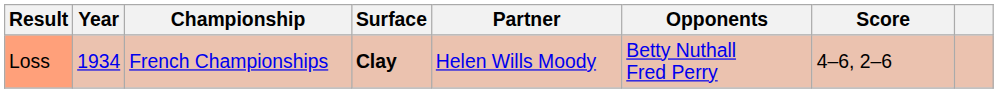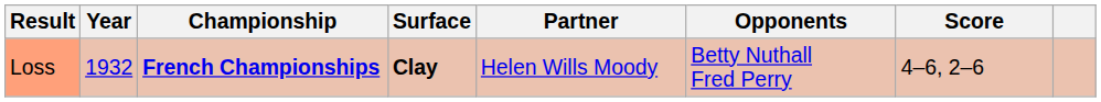 <table class="sortable wikitable">
 <tr>
 <th style="width:40px">Result</th>
 <th style="width:30px">Year</th>
 <th style="width:180px">Championship</th>
 <th style="width:50px">Surface</th>
 <th style="width:150px">Partner</th>
 <th style="width:150px">Opponents</th>
 <th style="width:110px" class="unsortable">Score</th>
 <th width=25 class="unsortable"></th>
 </tr>
 <tr style="background:#ebc2af;">
 <td style="background:#ffa07a;">Loss</td>
-<td><a href='#'>1934</a></td>
-<td><a href='#'>French Championships</a></td>
+<td><a href='#'>1932</a></td>
+<td><strong><a href='#'>French Championships</a></strong></td>
 <td><strong>Clay</strong></td>
 <td> <a href='#'>Helen Wills Moody</a></td>
 <td> <a href='#'>Betty Nuthall</a> <br>  <a href='#'>Fred Perry</a></td>
 <td>4–6, 2–6</td>
 <td></td>
 </tr>
 </table>
